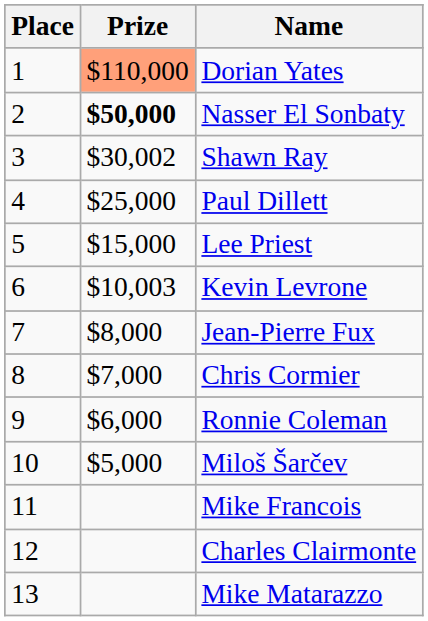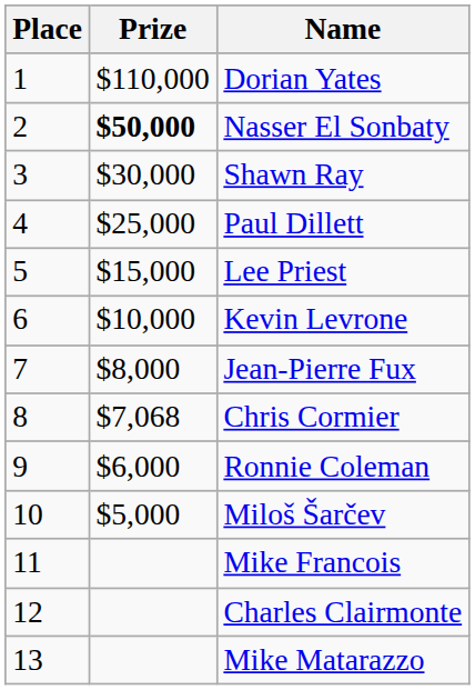 <table class="wikitable">
 <tr>
 <th>Place</th>
 <th>Prize</th>
 <th>Name</th>
 </tr>
 <tr>
 <td>1</td>
-<td style="background: lightsalmon;">$110,000</td>
+<td>$110,000</td>
 <td> <a href='#'>Dorian Yates</a></td>
 </tr>
 <tr>
 <td>2</td>
 <td><strong>$50,000</strong></td>
 <td> <a href='#'>Nasser El Sonbaty</a></td>
 </tr>
 <tr>
 <td>3</td>
-<td>$30,002</td>
+<td>$30,000</td>
 <td> <a href='#'>Shawn Ray</a></td>
 </tr>
 <tr>
 <td>4</td>
 <td>$25,000</td>
 <td> <a href='#'>Paul Dillett</a></td>
 </tr>
 <tr>
 <td>5</td>
 <td>$15,000</td>
 <td> <a href='#'>Lee Priest</a></td>
 </tr>
 <tr>
 <td>6</td>
-<td>$10,003</td>
+<td>$10,000</td>
 <td> <a href='#'>Kevin Levrone</a></td>
 </tr>
 <tr>
 <td>7</td>
 <td>$8,000</td>
 <td> <a href='#'>Jean-Pierre Fux</a></td>
 </tr>
 <tr>
 <td>8</td>
-<td>$7,000</td>
+<td>$7,068</td>
 <td> <a href='#'>Chris Cormier</a></td>
 </tr>
 <tr>
 <td>9</td>
 <td>$6,000</td>
 <td> <a href='#'>Ronnie Coleman</a></td>
 </tr>
 <tr>
 <td>10</td>
 <td>$5,000</td>
 <td> <a href='#'>Miloš Šarčev</a></td>
 </tr>
 <tr>
 <td>11</td>
 <td></td>
 <td> <a href='#'>Mike Francois</a></td>
 </tr>
 <tr>
 <td>12</td>
 <td></td>
 <td> <a href='#'>Charles Clairmonte</a></td>
 </tr>
 <tr>
 <td>13</td>
 <td></td>
 <td> <a href='#'>Mike Matarazzo</a></td>
 </tr>
 </table>
